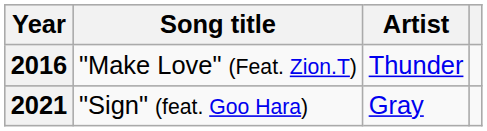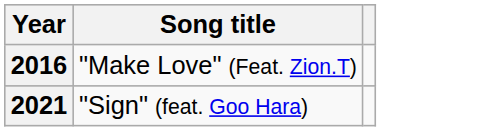 <table class="wikitable sortable plainrowheaders">
 <tr>
 <th scope="col">Year</th>
 <th scope="col">Song title</th>
-<th scope="col">Artist</th>
 <th scope="col" class="unsortable"></th>
 </tr>
 <tr>
 <th scope="row">2016</th>
 <td>"Make Love" <small>(Feat. <a href='#'>Zion.T</a>)</small></td>
-<td><a href='#'>Thunder</a></td>
 <td style="text-align:center;"></td>
 </tr>
 <tr>
 <th scope="row">2021</th>
 <td>"Sign" <small>(feat. <a href='#'>Goo Hara</a>)</small></td>
-<td><a href='#'>Gray</a></td>
 <td style="text-align:center;"></td>
 </tr>
 </table>
